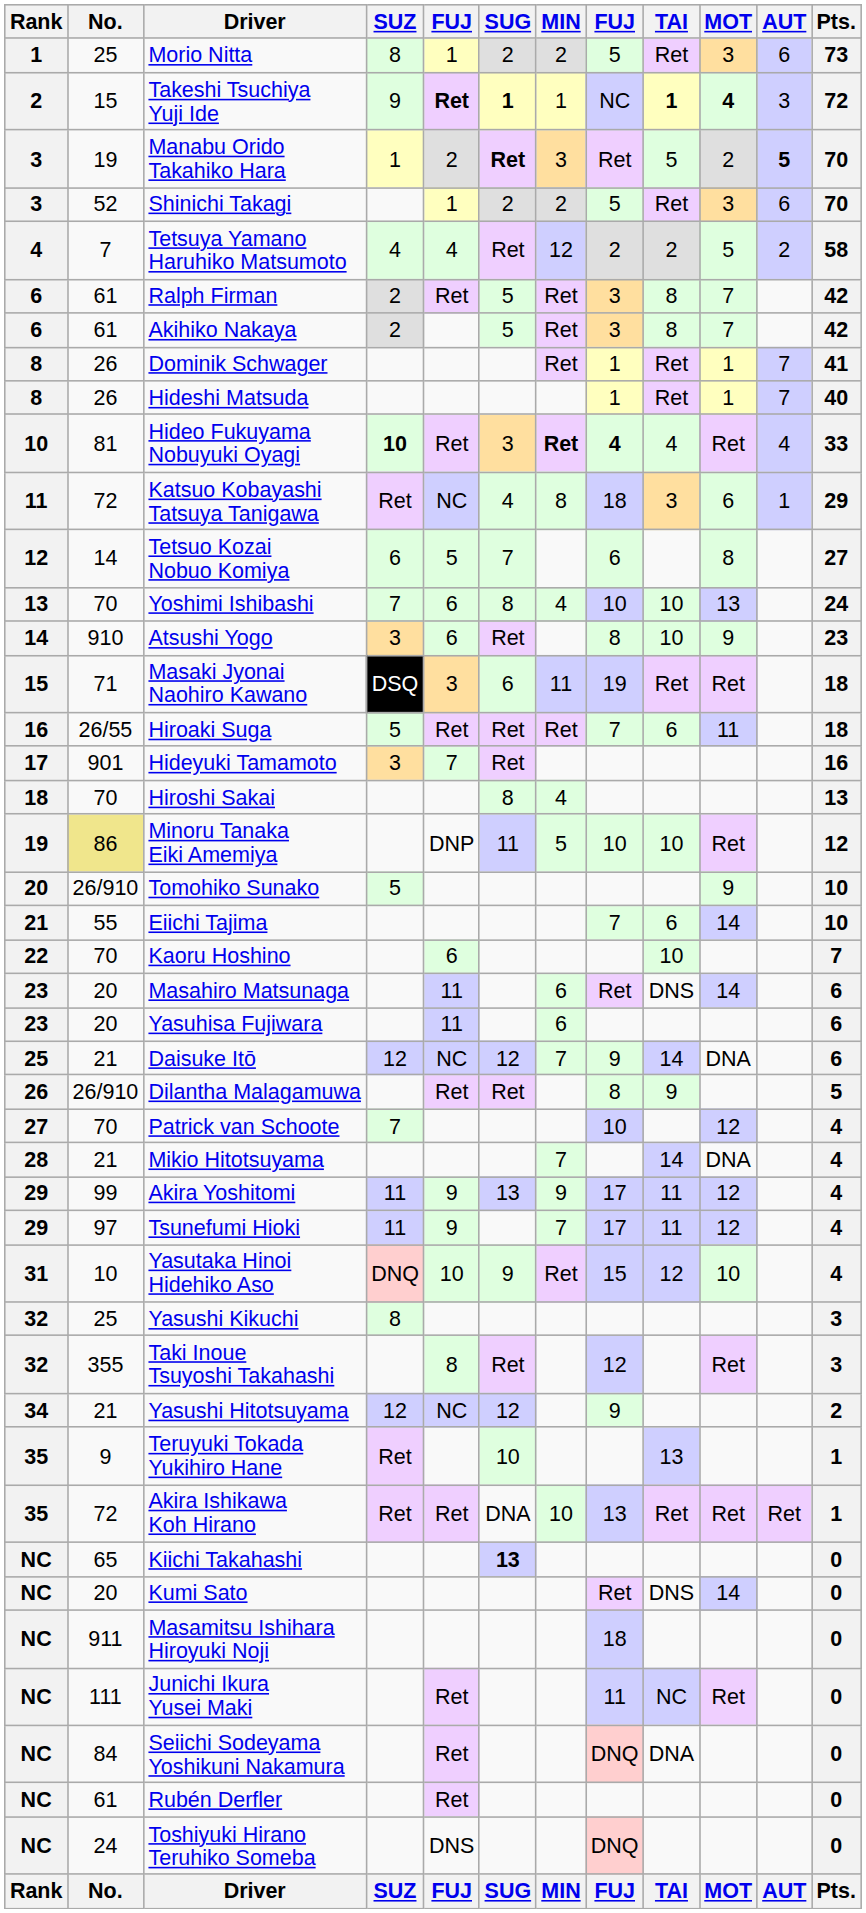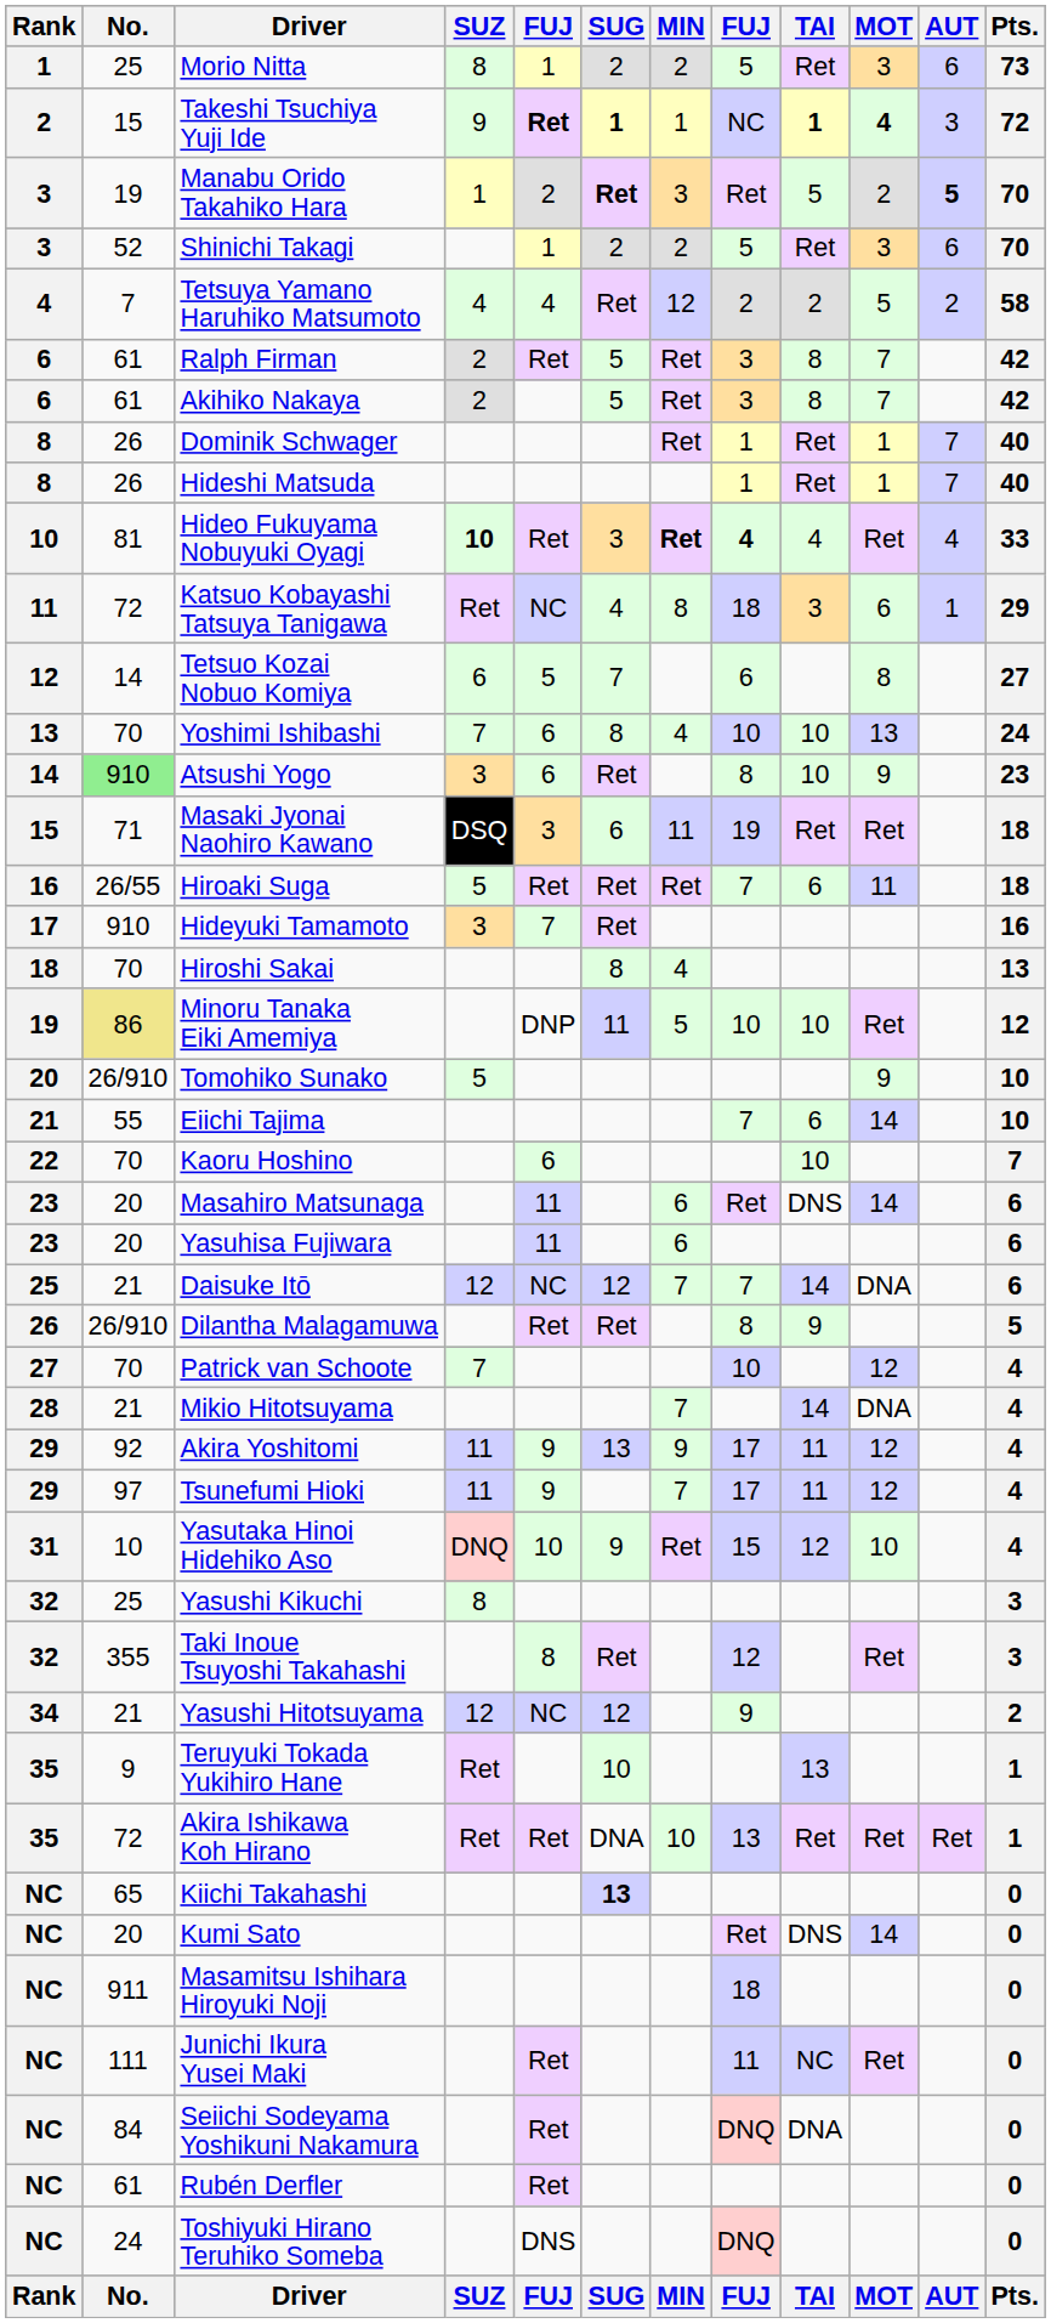 <table class="wikitable" style="font-size:85%; text-align:center">
 <tr style="background:#f9f9f9" valign="top">
 <th valign="middle">Rank</th>
 <th valign="middle">No.</th>
 <th valign="middle" class="unsortable">Driver</th>
 <th data-sort-type="number"><a href='#'>SUZ</a><br></th>
 <th data-sort-type="number"><a href='#'>FUJ</a><br></th>
 <th data-sort-type="number"><a href='#'>SUG</a><br></th>
 <th data-sort-type="number"><a href='#'>MIN</a><br></th>
 <th data-sort-type="number"><a href='#'>FUJ</a><br></th>
 <th data-sort-type="number"><a href='#'>TAI</a><br></th>
 <th data-sort-type="number"><a href='#'>MOT</a><br></th>
 <th><a href='#'>AUT</a><br></th>
 <th data-sort-type="number">Pts.</th>
 </tr>
 <tr>
 <th>1</th>
 <td>25</td>
 <td align="left"> <a href='#'>Morio Nitta</a></td>
 <td bgcolor="#DFFFDF">8</td>
 <td bgcolor="#FFFFBF">1</td>
 <td bgcolor="#DFDFDF">2</td>
 <td bgcolor="#DFDFDF">2</td>
 <td bgcolor="#DFFFDF">5</td>
 <td bgcolor="#EFCFFF">Ret</td>
 <td bgcolor="#FFDF9F">3</td>
 <td bgcolor="#CFCFFF">6</td>
 <th>73</th>
 </tr>
 <tr>
 <th>2</th>
 <td>15</td>
 <td align="left"> <a href='#'>Takeshi Tsuchiya</a><br> <a href='#'>Yuji Ide</a></td>
 <td bgcolor="#DFFFDF">9</td>
 <td bgcolor="#EFCFFF"><strong>Ret</strong></td>
 <td bgcolor="#FFFFBF"><strong>1</strong></td>
 <td bgcolor="#FFFFBF">1</td>
 <td bgcolor="#CFCFFF">NC</td>
 <td bgcolor="#FFFFBF"><strong>1</strong></td>
 <td bgcolor="#DFFFDF"><strong>4</strong></td>
 <td bgcolor="#CFCFFF">3</td>
 <th>72</th>
 </tr>
 <tr>
 <th>3</th>
 <td>19</td>
 <td align="left"> <a href='#'>Manabu Orido</a><br> <a href='#'>Takahiko Hara</a></td>
 <td bgcolor="#FFFFBF">1</td>
 <td bgcolor="#DFDFDF">2</td>
 <td bgcolor="#EFCFFF"><strong>Ret</strong></td>
 <td bgcolor="#FFDF9F">3</td>
 <td bgcolor="#EFCFFF">Ret</td>
 <td bgcolor="#DFFFDF">5</td>
 <td bgcolor="#DFDFDF">2</td>
 <td bgcolor="#CFCFFF"><strong>5</strong></td>
 <th>70</th>
 </tr>
 <tr>
 <th>3</th>
 <td>52</td>
 <td align="left"> <a href='#'>Shinichi Takagi</a></td>
 <td></td>
 <td bgcolor="#FFFFBF">1</td>
 <td bgcolor="#DFDFDF">2</td>
 <td bgcolor="#DFDFDF">2</td>
 <td bgcolor="#DFFFDF">5</td>
 <td bgcolor="#EFCFFF">Ret</td>
 <td bgcolor="#FFDF9F">3</td>
 <td bgcolor="#CFCFFF">6</td>
 <th>70</th>
 </tr>
 <tr>
 <th>4</th>
 <td>7</td>
 <td align="left"> <a href='#'>Tetsuya Yamano</a><br> <a href='#'>Haruhiko Matsumoto</a></td>
 <td bgcolor="#DFFFDF">4</td>
 <td bgcolor="#DFFFDF">4</td>
 <td bgcolor="#EFCFFF">Ret</td>
 <td bgcolor="#CFCFFF">12</td>
 <td bgcolor="#DFDFDF">2</td>
 <td bgcolor="#DFDFDF">2</td>
 <td bgcolor="#DFFFDF">5</td>
 <td bgcolor="#CFCFFF">2</td>
 <th>58</th>
 </tr>
 <tr>
 <th>6</th>
 <td>61</td>
 <td align="left"> <a href='#'>Ralph Firman</a></td>
 <td bgcolor="#DFDFDF">2</td>
 <td bgcolor="#EFCFFF">Ret</td>
 <td bgcolor="#DFFFDF">5</td>
 <td bgcolor="#EFCFFF">Ret</td>
 <td bgcolor="#FFDF9F">3</td>
 <td bgcolor="#DFFFDF">8</td>
 <td bgcolor="#DFFFDF">7</td>
 <td></td>
 <th>42</th>
 </tr>
 <tr>
 <th>6</th>
 <td>61</td>
 <td align="left"> <a href='#'>Akihiko Nakaya</a></td>
 <td bgcolor="#DFDFDF">2</td>
 <td></td>
 <td bgcolor="#DFFFDF">5</td>
 <td bgcolor="#EFCFFF">Ret</td>
 <td bgcolor="#FFDF9F">3</td>
 <td bgcolor="#DFFFDF">8</td>
 <td bgcolor="#DFFFDF">7</td>
 <td></td>
 <th>42</th>
 </tr>
 <tr>
 <th>8</th>
 <td>26</td>
 <td align="left"> <a href='#'>Dominik Schwager</a></td>
 <td></td>
 <td></td>
 <td></td>
 <td bgcolor="#EFCFFF">Ret</td>
 <td bgcolor="#FFFFBF">1</td>
 <td bgcolor="#EFCFFF">Ret</td>
 <td bgcolor="#FFFFBF">1</td>
 <td bgcolor="#CFCFFF">7</td>
-<th>41</th>
+<th>40</th>
 </tr>
 <tr>
 <th>8</th>
 <td>26</td>
 <td align="left"> <a href='#'>Hideshi Matsuda</a></td>
 <td></td>
 <td></td>
 <td></td>
 <td></td>
 <td bgcolor="#FFFFBF">1</td>
 <td bgcolor="#EFCFFF">Ret</td>
 <td bgcolor="#FFFFBF">1</td>
 <td bgcolor="#CFCFFF">7</td>
 <th>40</th>
 </tr>
 <tr>
 <th>10</th>
 <td>81</td>
 <td align="left"> <a href='#'>Hideo Fukuyama</a><br> <a href='#'>Nobuyuki Oyagi</a></td>
 <td bgcolor="#DFFFDF"><strong>10</strong></td>
 <td bgcolor="#EFCFFF">Ret</td>
 <td bgcolor="#FFDF9F">3</td>
 <td bgcolor="#EFCFFF"><strong>Ret</strong></td>
 <td bgcolor="#DFFFDF"><strong>4</strong></td>
 <td bgcolor="#DFFFDF">4</td>
 <td bgcolor="#EFCFFF">Ret</td>
 <td bgcolor="#CFCFFF">4</td>
 <th>33</th>
 </tr>
 <tr>
 <th>11</th>
 <td>72</td>
 <td align="left"> <a href='#'>Katsuo Kobayashi</a><br> <a href='#'>Tatsuya Tanigawa</a></td>
 <td bgcolor="#EFCFFF">Ret</td>
 <td bgcolor="#CFCFFF">NC</td>
 <td bgcolor="#DFFFDF">4</td>
 <td bgcolor="#DFFFDF">8</td>
 <td bgcolor="#CFCFFF">18</td>
 <td bgcolor="#FFDF9F">3</td>
 <td bgcolor="#DFFFDF">6</td>
 <td bgcolor="#CFCFFF">1</td>
 <th>29</th>
 </tr>
 <tr>
 <th>12</th>
 <td>14</td>
 <td align="left"> <a href='#'>Tetsuo Kozai</a><br> <a href='#'>Nobuo Komiya</a></td>
 <td bgcolor="#DFFFDF">6</td>
 <td bgcolor="#DFFFDF">5</td>
 <td bgcolor="#DFFFDF">7</td>
 <td></td>
 <td bgcolor="#DFFFDF">6</td>
 <td></td>
 <td bgcolor="#DFFFDF">8</td>
 <td></td>
 <th>27</th>
 </tr>
 <tr>
 <th>13</th>
 <td>70</td>
 <td align="left"> <a href='#'>Yoshimi Ishibashi</a></td>
 <td bgcolor="#DFFFDF">7</td>
 <td bgcolor="#DFFFDF">6</td>
 <td bgcolor="#DFFFDF">8</td>
 <td bgcolor="#DFFFDF">4</td>
 <td bgcolor="#CFCFFF">10</td>
 <td bgcolor="#DFFFDF">10</td>
 <td bgcolor="#CFCFFF">13</td>
 <td></td>
 <th>24</th>
 </tr>
 <tr>
 <th>14</th>
-<td>910</td>
+<td style="background: lightgreen;">910</td>
 <td align="left"> <a href='#'>Atsushi Yogo</a></td>
 <td bgcolor="#FFDF9F">3</td>
 <td bgcolor="#DFFFDF">6</td>
 <td bgcolor="#EFCFFF">Ret</td>
 <td></td>
 <td bgcolor="#DFFFDF">8</td>
 <td bgcolor="#DFFFDF">10</td>
 <td bgcolor="#DFFFDF">9</td>
 <td></td>
 <th>23</th>
 </tr>
 <tr>
 <th>15</th>
 <td>71</td>
 <td align="left"> <a href='#'>Masaki Jyonai</a><br> <a href='#'>Naohiro Kawano</a></td>
 <td style="background:#000000; color:white">DSQ</td>
 <td bgcolor="#FFDF9F">3</td>
 <td bgcolor="#DFFFDF">6</td>
 <td bgcolor="#CFCFFF">11</td>
 <td bgcolor="#CFCFFF">19</td>
 <td bgcolor="#EFCFFF">Ret</td>
 <td bgcolor="#EFCFFF">Ret</td>
 <td></td>
 <th>18</th>
 </tr>
 <tr>
 <th>16</th>
 <td>26/55</td>
 <td align="left"> <a href='#'>Hiroaki Suga</a></td>
 <td bgcolor="#DFFFDF">5</td>
 <td bgcolor="#EFCFFF">Ret</td>
 <td bgcolor="#EFCFFF">Ret</td>
 <td bgcolor="#EFCFFF">Ret</td>
 <td bgcolor="#DFFFDF">7</td>
 <td bgcolor="#DFFFDF">6</td>
 <td bgcolor="#CFCFFF">11</td>
 <td></td>
 <th>18</th>
 </tr>
 <tr>
 <th>17</th>
-<td>901</td>
+<td>910</td>
 <td align="left"> <a href='#'>Hideyuki Tamamoto</a></td>
 <td bgcolor="#FFDF9F">3</td>
 <td bgcolor="#DFFFDF">7</td>
 <td bgcolor="#EFCFFF">Ret</td>
 <td></td>
 <td></td>
 <td></td>
 <td></td>
 <td></td>
 <th>16</th>
 </tr>
 <tr>
 <th>18</th>
 <td>70</td>
 <td align="left"> <a href='#'>Hiroshi Sakai</a></td>
 <td></td>
 <td></td>
 <td bgcolor="#DFFFDF">8</td>
 <td bgcolor="#DFFFDF">4</td>
 <td></td>
 <td></td>
 <td></td>
 <td></td>
 <th>13</th>
 </tr>
 <tr>
 <th>19</th>
 <td style="background: khaki;">86</td>
 <td align="left"> <a href='#'>Minoru Tanaka</a><br> <a href='#'>Eiki Amemiya</a></td>
 <td></td>
 <td>DNP</td>
 <td bgcolor="#CFCFFF">11</td>
 <td bgcolor="#DFFFDF">5</td>
 <td bgcolor="#DFFFDF">10</td>
 <td bgcolor="#DFFFDF">10</td>
 <td bgcolor="#EFCFFF">Ret</td>
 <td></td>
 <th>12</th>
 </tr>
 <tr>
 <th>20</th>
 <td>26/910</td>
 <td align="left"> <a href='#'>Tomohiko Sunako</a></td>
 <td bgcolor="#DFFFDF">5</td>
 <td></td>
 <td></td>
 <td></td>
 <td></td>
 <td></td>
 <td bgcolor="#DFFFDF">9</td>
 <td></td>
 <th>10</th>
 </tr>
 <tr>
 <th>21</th>
 <td>55</td>
 <td align="left"> <a href='#'>Eiichi Tajima</a></td>
 <td></td>
 <td></td>
 <td></td>
 <td></td>
 <td bgcolor="#DFFFDF">7</td>
 <td bgcolor="#DFFFDF">6</td>
 <td bgcolor="#CFCFFF">14</td>
 <td></td>
 <th>10</th>
 </tr>
 <tr>
 <th>22</th>
 <td>70</td>
 <td align="left"> <a href='#'>Kaoru Hoshino</a></td>
 <td></td>
 <td bgcolor="#DFFFDF">6</td>
 <td></td>
 <td></td>
 <td></td>
 <td bgcolor="#DFFFDF">10</td>
 <td></td>
 <td></td>
 <th>7</th>
 </tr>
 <tr>
 <th>23</th>
 <td>20</td>
 <td align="left"> <a href='#'>Masahiro Matsunaga</a></td>
 <td></td>
 <td bgcolor="#CFCFFF">11</td>
 <td></td>
 <td bgcolor="#DFFFDF">6</td>
 <td bgcolor="#EFCFFF">Ret</td>
 <td>DNS</td>
 <td bgcolor="#CFCFFF">14</td>
 <td></td>
 <th>6</th>
 </tr>
 <tr>
 <th>23</th>
 <td>20</td>
 <td align="left"> <a href='#'>Yasuhisa Fujiwara</a></td>
 <td></td>
 <td bgcolor="#CFCFFF">11</td>
 <td></td>
 <td bgcolor="#DFFFDF">6</td>
 <td></td>
 <td></td>
 <td></td>
 <td></td>
 <th>6</th>
 </tr>
 <tr>
 <th>25</th>
 <td>21</td>
 <td align="left"> <a href='#'>Daisuke Itō</a></td>
 <td bgcolor="#CFCFFF">12</td>
 <td bgcolor="#CFCFFF">NC</td>
 <td bgcolor="#CFCFFF">12</td>
 <td bgcolor="#DFFFDF">7</td>
-<td bgcolor="#DFFFDF">9</td>
+<td bgcolor="#DFFFDF">7</td>
 <td bgcolor="#CFCFFF">14</td>
 <td>DNA</td>
 <td></td>
 <th>6</th>
 </tr>
 <tr>
 <th>26</th>
 <td>26/910</td>
 <td align="left"> <a href='#'>Dilantha Malagamuwa</a></td>
 <td></td>
 <td bgcolor="#EFCFFF">Ret</td>
 <td bgcolor="#EFCFFF">Ret</td>
 <td></td>
 <td bgcolor="#DFFFDF">8</td>
 <td bgcolor="#DFFFDF">9</td>
 <td></td>
 <td></td>
 <th>5</th>
 </tr>
 <tr>
 <th>27</th>
 <td>70</td>
 <td align="left"> <a href='#'>Patrick van Schoote</a></td>
 <td bgcolor="#DFFFDF">7</td>
 <td></td>
 <td></td>
 <td></td>
 <td bgcolor="#CFCFFF">10</td>
 <td></td>
 <td bgcolor="#CFCFFF">12</td>
 <td></td>
 <th>4</th>
 </tr>
 <tr>
 <th>28</th>
 <td>21</td>
 <td align="left"> <a href='#'>Mikio Hitotsuyama</a></td>
 <td></td>
 <td></td>
 <td></td>
 <td bgcolor="#DFFFDF">7</td>
 <td></td>
 <td bgcolor="#CFCFFF">14</td>
 <td>DNA</td>
 <td></td>
 <th>4</th>
 </tr>
 <tr>
 <th>29</th>
-<td>99</td>
+<td>92</td>
 <td align="left"> <a href='#'>Akira Yoshitomi</a></td>
 <td bgcolor="#CFCFFF">11</td>
 <td bgcolor="#DFFFDF">9</td>
 <td bgcolor="#CFCFFF">13</td>
 <td bgcolor="#DFFFDF">9</td>
 <td bgcolor="#CFCFFF">17</td>
 <td bgcolor="#CFCFFF">11</td>
 <td bgcolor="#CFCFFF">12</td>
 <td></td>
 <th>4</th>
 </tr>
 <tr>
 <th>29</th>
 <td>97</td>
 <td align="left"> <a href='#'>Tsunefumi Hioki</a></td>
 <td bgcolor="#CFCFFF">11</td>
 <td bgcolor="#DFFFDF">9</td>
 <td></td>
 <td bgcolor="#DFFFDF">7</td>
 <td bgcolor="#CFCFFF">17</td>
 <td bgcolor="#CFCFFF">11</td>
 <td bgcolor="#CFCFFF">12</td>
 <td></td>
 <th>4</th>
 </tr>
 <tr>
 <th>31</th>
 <td>10</td>
 <td align="left"> <a href='#'>Yasutaka Hinoi</a><br> <a href='#'>Hidehiko Aso</a></td>
 <td bgcolor="#FFCFCF">DNQ</td>
 <td bgcolor="#DFFFDF">10</td>
 <td bgcolor="#DFFFDF">9</td>
 <td bgcolor="#EFCFFF">Ret</td>
 <td bgcolor="#CFCFFF">15</td>
 <td bgcolor="#CFCFFF">12</td>
 <td bgcolor="#DFFFDF">10</td>
 <td></td>
 <th>4</th>
 </tr>
 <tr>
 <th>32</th>
 <td>25</td>
 <td align="left"> <a href='#'>Yasushi Kikuchi</a></td>
 <td bgcolor="#DFFFDF">8</td>
 <td></td>
 <td></td>
 <td></td>
 <td></td>
 <td></td>
 <td></td>
 <td></td>
 <th>3</th>
 </tr>
 <tr>
 <th>32</th>
 <td>355</td>
 <td align="left"> <a href='#'>Taki Inoue</a><br> <a href='#'>Tsuyoshi Takahashi</a></td>
 <td></td>
 <td bgcolor="#DFFFDF">8</td>
 <td bgcolor="#EFCFFF">Ret</td>
 <td></td>
 <td bgcolor="#CFCFFF">12</td>
 <td></td>
 <td bgcolor="#EFCFFF">Ret</td>
 <td></td>
 <th>3</th>
 </tr>
 <tr>
 <th>34</th>
 <td>21</td>
 <td align="left"> <a href='#'>Yasushi Hitotsuyama</a></td>
 <td bgcolor="#CFCFFF">12</td>
 <td bgcolor="#CFCFFF">NC</td>
 <td bgcolor="#CFCFFF">12</td>
 <td></td>
 <td bgcolor="#DFFFDF">9</td>
 <td></td>
 <td></td>
 <td></td>
 <th>2</th>
 </tr>
 <tr>
 <th>35</th>
 <td>9</td>
 <td align="left"> <a href='#'>Teruyuki Tokada</a><br> <a href='#'>Yukihiro Hane</a></td>
 <td bgcolor="#EFCFFF">Ret</td>
 <td></td>
 <td bgcolor="#DFFFDF">10</td>
 <td></td>
 <td></td>
 <td bgcolor="#CFCFFF">13</td>
 <td></td>
 <td></td>
 <th>1</th>
 </tr>
 <tr>
 <th>35</th>
 <td>72</td>
 <td align="left"> <a href='#'>Akira Ishikawa</a><br> <a href='#'>Koh Hirano</a></td>
 <td bgcolor="#EFCFFF">Ret</td>
 <td bgcolor="#EFCFFF">Ret</td>
 <td>DNA</td>
 <td bgcolor="#DFFFDF">10</td>
 <td bgcolor="#CFCFFF">13</td>
 <td bgcolor="#EFCFFF">Ret</td>
 <td bgcolor="#EFCFFF">Ret</td>
 <td bgcolor="#EFCFFF">Ret</td>
 <th>1</th>
 </tr>
 <tr>
 <th>NC</th>
 <td>65</td>
 <td align="left"> <a href='#'>Kiichi Takahashi</a></td>
 <td></td>
 <td></td>
 <td bgcolor="#CFCFFF"><strong>13</strong></td>
 <td></td>
 <td></td>
 <td></td>
 <td></td>
 <td></td>
 <th>0</th>
 </tr>
 <tr>
 <th>NC</th>
 <td>20</td>
 <td align="left"> <a href='#'>Kumi Sato</a></td>
 <td></td>
 <td></td>
 <td></td>
 <td></td>
 <td bgcolor="#EFCFFF">Ret</td>
 <td>DNS</td>
 <td bgcolor="#CFCFFF">14</td>
 <td></td>
 <th>0</th>
 </tr>
 <tr>
 <th>NC</th>
 <td>911</td>
 <td align="left"> <a href='#'>Masamitsu Ishihara</a><br> <a href='#'>Hiroyuki Noji</a></td>
 <td></td>
 <td></td>
 <td></td>
 <td></td>
 <td bgcolor="#CFCFFF">18</td>
 <td></td>
 <td></td>
 <td></td>
 <th>0</th>
 </tr>
 <tr>
 <th>NC</th>
 <td>111</td>
 <td align="left"> <a href='#'>Junichi Ikura</a><br> <a href='#'>Yusei Maki</a></td>
 <td></td>
 <td bgcolor="#EFCFFF">Ret</td>
 <td></td>
 <td></td>
 <td bgcolor="#CFCFFF">11</td>
 <td bgcolor="#CFCFFF">NC</td>
 <td bgcolor="#EFCFFF">Ret</td>
 <td></td>
 <th>0</th>
 </tr>
 <tr>
 <th>NC</th>
 <td>84</td>
 <td align="left"> <a href='#'>Seiichi Sodeyama</a><br> <a href='#'>Yoshikuni Nakamura</a></td>
 <td></td>
 <td bgcolor="#EFCFFF">Ret</td>
 <td></td>
 <td></td>
 <td bgcolor="#FFCFCF">DNQ</td>
 <td>DNA</td>
 <td></td>
 <td></td>
 <th>0</th>
 </tr>
 <tr>
 <th>NC</th>
 <td>61</td>
 <td align="left"> <a href='#'>Rubén Derfler</a></td>
 <td></td>
 <td bgcolor="#EFCFFF">Ret</td>
 <td></td>
 <td></td>
 <td></td>
 <td></td>
 <td></td>
 <td></td>
 <th>0</th>
 </tr>
 <tr>
 <th>NC</th>
 <td>24</td>
 <td align="left"> <a href='#'>Toshiyuki Hirano</a><br> <a href='#'>Teruhiko Someba</a></td>
 <td></td>
 <td>DNS</td>
 <td></td>
 <td></td>
 <td bgcolor="#FFCFCF">DNQ</td>
 <td></td>
 <td></td>
 <td></td>
 <th>0</th>
 </tr>
 <tr>
 <th valign="middle">Rank</th>
 <th valign="middle">No.</th>
 <th align="left" valign="middle">Driver</th>
 <th><a href='#'>SUZ</a><br></th>
 <th><a href='#'>FUJ</a><br></th>
 <th><a href='#'>SUG</a><br></th>
 <th><a href='#'>MIN</a><br></th>
 <th><a href='#'>FUJ</a><br></th>
 <th><a href='#'>TAI</a><br></th>
 <th><a href='#'>MOT</a><br></th>
 <th><a href='#'>AUT</a><br></th>
 <th>Pts.</th>
 </tr>
 </table>
